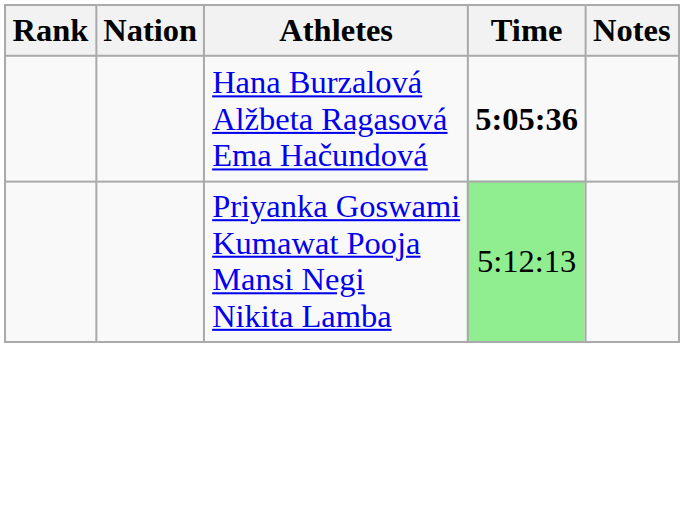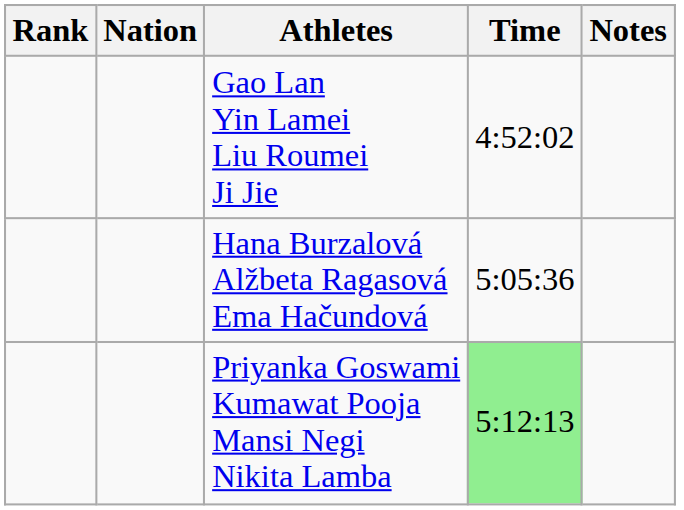 <table class="wikitable sortable" style="text-align:center">
 <tr>
 <th>Rank</th>
 <th>Nation</th>
 <th>Athletes</th>
 <th>Time</th>
 <th>Notes</th>
 </tr>
 <tr>
 <td></td>
 <td align=left></td>
+<td align=left><a href='#'>Gao Lan</a><br><a href='#'>Yin Lamei</a><br><a href='#'>Liu Roumei</a><br><a href='#'>Ji Jie</a></td>
+<td>4:52:02</td>
+<td></td>
+</tr>
+<tr>
+<td></td>
+<td align=left></td>
 <td align=left><a href='#'>Hana Burzalová</a><br><a href='#'>Alžbeta Ragasová</a><br><a href='#'>Ema Hačundová</a></td>
-<td><strong>5:05:36</strong></td>
+<td>5:05:36</td>
 <td></td>
 </tr>
 <tr>
 <td></td>
 <td align=left></td>
 <td align=left><a href='#'>Priyanka Goswami</a><br><a href='#'>Kumawat Pooja</a><br><a href='#'>Mansi Negi</a><br><a href='#'>Nikita Lamba</a></td>
 <td style="background: lightgreen;">5:12:13</td>
 <td></td>
 </tr>
 </table>
